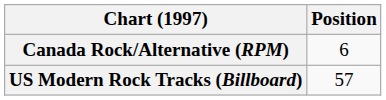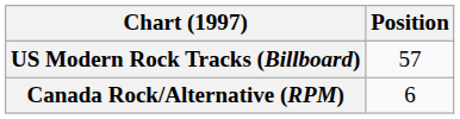 <table class="wikitable plainrowheaders" style="text-align:center">
 <tr>
 <th>Chart (1997)</th>
 <th>Position</th>
 </tr>
 <tr>
+<th scope="row">US Modern Rock Tracks (<em>Billboard</em>)</th>
+<td>57</td>
+</tr>
+<tr>
 <th scope="row">Canada Rock/Alternative (<em>RPM</em>)</th>
 <td>6</td>
 </tr>
-<tr>
-<th scope="row">US Modern Rock Tracks (<em>Billboard</em>)</th>
-<td>57</td>
-</tr>
 </table>
